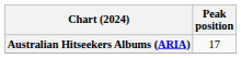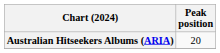 <table class="wikitable sortable plainrowheaders" style="text-align:center">
 <tr>
 <th scope="col">Chart (2024)</th>
 <th scope="col">Peak<br>position</th>
 </tr>
 <tr>
 <th scope="row">Australian Hitseekers Albums (<a href='#'>ARIA</a>)</th>
-<td>17</td>
+<td>20</td>
 </tr>
 <tr>
 </tr>
 <tr>
 </tr>
 </table>
